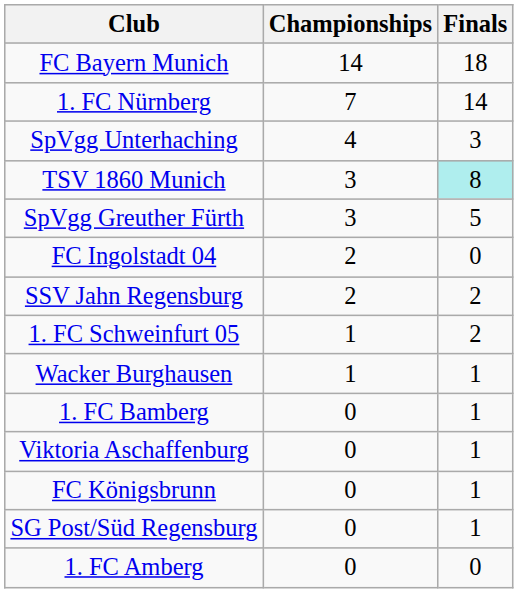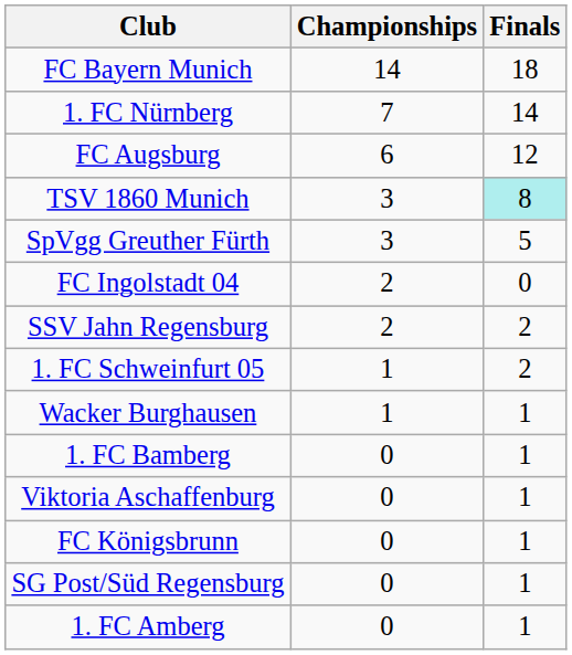 <table class="wikitable">
 <tr>
 <th>Club</th>
 <th>Championships</th>
 <th>Finals</th>
 </tr>
 <tr align="center">
 <td><a href='#'>FC Bayern Munich</a></td>
 <td>14</td>
 <td>18</td>
 </tr>
 <tr align="center">
 <td><a href='#'>1. FC Nürnberg</a></td>
 <td>7</td>
 <td>14</td>
 </tr>
 <tr align="center">
-<td><a href='#'>SpVgg Unterhaching</a></td>
-<td>4</td>
-<td>3</td>
+<td><a href='#'>FC Augsburg</a></td>
+<td>6</td>
+<td>12</td>
 </tr>
 <tr align="center">
 <td><a href='#'>TSV 1860 Munich</a></td>
 <td>3</td>
 <td style="background: paleturquoise;">8</td>
 </tr>
 <tr align="center">
 <td><a href='#'>SpVgg Greuther Fürth</a></td>
 <td>3</td>
 <td>5</td>
 </tr>
 <tr align="center">
 <td><a href='#'>FC Ingolstadt 04</a></td>
 <td>2</td>
 <td>0</td>
 </tr>
 <tr align="center">
 <td><a href='#'>SSV Jahn Regensburg</a></td>
 <td>2</td>
 <td>2</td>
 </tr>
 <tr align="center">
 <td><a href='#'>1. FC Schweinfurt 05</a></td>
 <td>1</td>
 <td>2</td>
 </tr>
 <tr align="center">
 <td><a href='#'>Wacker Burghausen</a></td>
 <td>1</td>
 <td>1</td>
 </tr>
 <tr align="center">
 <td><a href='#'>1. FC Bamberg</a></td>
 <td>0</td>
 <td>1</td>
 </tr>
 <tr align="center">
 <td><a href='#'>Viktoria Aschaffenburg</a></td>
 <td>0</td>
 <td>1</td>
 </tr>
 <tr align="center">
 <td><a href='#'>FC Königsbrunn</a></td>
 <td>0</td>
 <td>1</td>
 </tr>
 <tr align="center">
 <td><a href='#'>SG Post/Süd Regensburg</a></td>
 <td>0</td>
 <td>1</td>
 </tr>
 <tr align="center">
 <td><a href='#'>1. FC Amberg</a></td>
 <td>0</td>
-<td>0</td>
+<td>1</td>
 </tr>
 </table>
